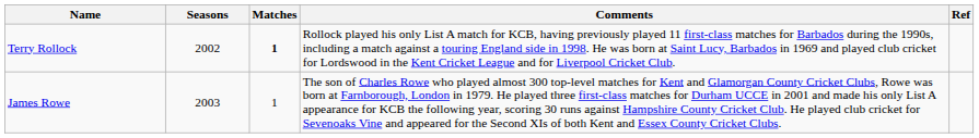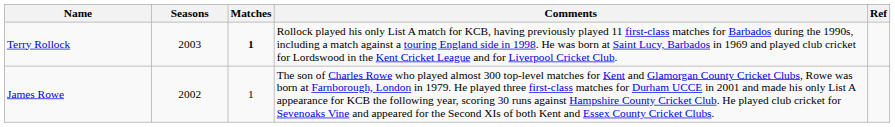 <table class="wikitable">
 <tr>
 <th style="width:200px">Name</th>
 <th style="width:100px">Seasons</th>
 <th>Matches</th>
 <th>Comments</th>
 <th>Ref</th>
 </tr>
 <tr>
 <td><a href='#'>Terry Rollock</a></td>
-<td style="text-align: center;">2002</td>
+<td style="text-align: center;">2003</td>
 <td style="text-align: center;"><strong>1</strong></td>
 <td>Rollock played his only List A match for KCB, having previously played 11 <a href='#'>first-class</a> matches for <a href='#'>Barbados</a> during the 1990s, including a match against a <a href='#'>touring England side in 1998</a>. He was born at <a href='#'>Saint Lucy, Barbados</a> in 1969 and played club cricket for Lordswood in the <a href='#'>Kent Cricket League</a> and for <a href='#'>Liverpool Cricket Club</a>.</td>
 <td></td>
 </tr>
 <tr>
 <td><a href='#'>James Rowe</a></td>
-<td style="text-align: center;">2003</td>
+<td style="text-align: center;">2002</td>
 <td style="text-align: center;">1</td>
 <td>The son of <a href='#'>Charles Rowe</a> who played almost 300 top-level matches for <a href='#'>Kent</a> and <a href='#'>Glamorgan County Cricket Clubs</a>, Rowe was born at <a href='#'>Farnborough, London</a> in 1979. He played three <a href='#'>first-class</a> matches for <a href='#'>Durham UCCE</a> in 2001 and made his only List A appearance for KCB the following year, scoring 30 runs against <a href='#'>Hampshire County Cricket Club</a>. He played club cricket for <a href='#'>Sevenoaks Vine</a> and appeared for the Second XIs of both Kent and <a href='#'>Essex County Cricket Clubs</a>.</td>
 <td></td>
 </tr>
 </table>
